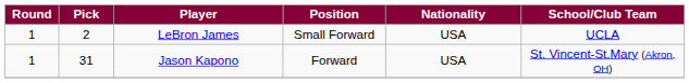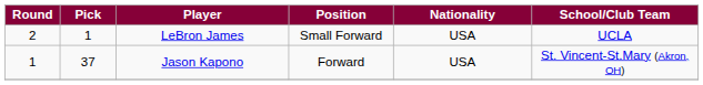 <table class="wikitable sortable sortable">
 <tr>
 <th style="background:#860038;color:#FFFFFF;" width="8%">Round</th>
 <th style="background:#860038;color:#FFFFFF;" width="8%">Pick</th>
 <th style="background:#860038;color:#FFFFFF;" width="25%">Player</th>
 <th style="background:#860038;color:#FFFFFF;" width="15%">Position</th>
 <th style="background:#860038;color:#FFFFFF;" width="20%">Nationality</th>
 <th style="background:#860038;color:#FFFFFF;" width="35%">School/Club Team</th>
 </tr>
 <tr align="center">
+<td>2</td>
 <td>1</td>
-<td>2</td>
 <td><a href='#'>LeBron James</a></td>
 <td>Small Forward</td>
 <td> USA</td>
 <td><a href='#'>UCLA</a></td>
 </tr>
 <tr align="center">
 <td>1</td>
-<td>31</td>
+<td>37</td>
 <td><a href='#'>Jason Kapono</a></td>
 <td>Forward</td>
 <td> USA</td>
 <td><a href='#'>St. Vincent-St.Mary</a> <small>(<a href='#'>Akron, OH</a>)</small></td>
 </tr>
 <tr>
 </tr>
 </table>
